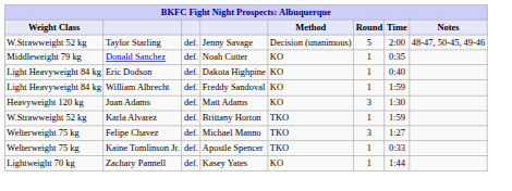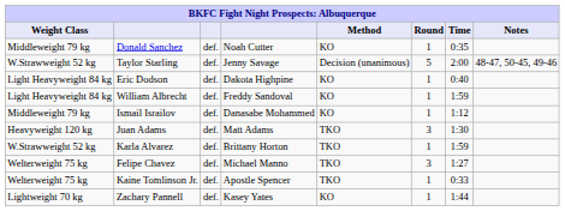 <table class="wikitable" style="font-size: 80%;">
 <tr>
 <th colspan="8" style="background-color: #ccf; color: #000080; text-align: center;"><strong>BKFC Fight Night Prospects: Albuquerque</strong></th>
 </tr>
 <tr>
 <th colspan="1" style="background-color: #E6E8FA; color: #000000; text-align: center;">Weight Class</th>
 <th colspan="1" style="background-color: #E6E8FA; color: #000000; text-align: center;"></th>
 <th colspan="1" style="background-color: #E6E8FA; color: #000000; text-align: center;"></th>
 <th colspan="1" style="background-color: #E6E8FA; color: #000000; text-align: center;"></th>
 <th colspan="1" style="background-color: #E6E8FA; color: #000000; text-align: center;">Method</th>
 <th colspan="1" style="background-color: #E6E8FA; color: #000000; text-align: center;">Round</th>
 <th colspan="1" style="background-color: #E6E8FA; color: #000000; text-align: center;">Time</th>
 <th colspan="1" style="background-color: #E6E8FA; color: #000000; text-align: center;">Notes</th>
 </tr>
 <tr>
+<td>Middleweight 79 kg</td>
+<td> <a href='#'>Donald Sanchez</a></td>
+<td align=center>def.</td>
+<td> Noah Cutter</td>
+<td>KO</td>
+<td align=center>1</td>
+<td align=center>0:35</td>
+<td></td>
+</tr>
+<tr>
 <td>W.Strawweight 52 kg</td>
 <td> Taylor Starling</td>
 <td align=center>def.</td>
 <td> Jenny Savage</td>
 <td>Decision (unanimous)</td>
 <td align=center>5</td>
 <td align=center>2:00</td>
 <td>48-47, 50-45, 49-46</td>
-</tr>
-<tr>
-<td>Middleweight 79 kg</td>
-<td> <a href='#'>Donald Sanchez</a></td>
-<td align=center>def.</td>
-<td> Noah Cutter</td>
-<td>KO</td>
-<td align=center>1</td>
-<td align=center>0:35</td>
-<td></td>
 </tr>
 <tr>
 <td>Light Heavyweight 84 kg</td>
 <td> Eric Dodson</td>
 <td align=center>def.</td>
 <td> Dakota Highpine</td>
 <td>KO</td>
 <td align=center>1</td>
 <td align=center>0:40</td>
 <td></td>
 </tr>
 <tr>
 <td>Light Heavyweight 84 kg</td>
 <td> William Albrecht</td>
 <td align=center>def.</td>
 <td> Freddy Sandoval</td>
 <td>KO</td>
 <td align=center>1</td>
 <td align=center>1:59</td>
 <td></td>
 </tr>
 <tr>
+<td>Middleweight 79 kg</td>
+<td> Ismail Israilov</td>
+<td align=center>def.</td>
+<td> Danasabe Mohammed</td>
+<td>KO</td>
+<td align=center>1</td>
+<td align=center>1:12</td>
+<td></td>
+</tr>
+<tr>
 <td>Heavyweight 120 kg</td>
 <td> Juan Adams</td>
 <td align=center>def.</td>
 <td> Matt Adams</td>
-<td>KO</td>
+<td>TKO</td>
 <td align=center>3</td>
 <td align=center>1:30</td>
 <td></td>
 </tr>
 <tr>
 <td>W.Strawweight 52 kg</td>
 <td> Karla Alvarez</td>
 <td align=center>def.</td>
 <td> Brittany Horton</td>
 <td>TKO</td>
 <td align=center>1</td>
 <td align=center>1:59</td>
 <td></td>
 </tr>
 <tr>
 <td>Welterweight 75 kg</td>
 <td> Felipe Chavez</td>
 <td align=center>def.</td>
 <td> Michael Manno</td>
 <td>TKO</td>
 <td align=center>3</td>
 <td align=center>1:27</td>
 <td></td>
 </tr>
 <tr>
 <td>Welterweight 75 kg</td>
 <td> Kaine Tomlinson Jr.</td>
 <td align=center>def.</td>
 <td> Apostle Spencer</td>
 <td>TKO</td>
 <td align=center>1</td>
 <td align=center>0:33</td>
 <td></td>
 </tr>
 <tr>
 <td>Lightweight 70 kg</td>
 <td> Zachary Pannell</td>
 <td align=center>def.</td>
 <td> Kasey Yates</td>
 <td>KO</td>
 <td align=center>1</td>
 <td align=center>1:44</td>
 <td></td>
 </tr>
 </table>
